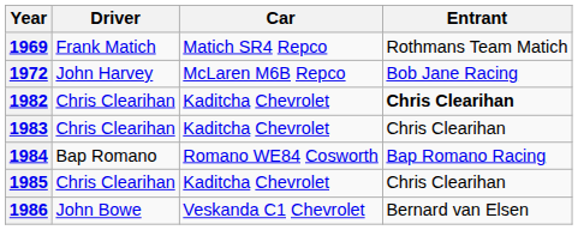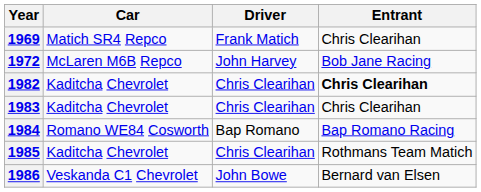 <table class="wikitable">
 <tr style="font-weight:bold">
 <th>Year</th>
+<th>Car</th>
 <th>Driver</th>
-<th>Car</th>
 <th>Entrant</th>
 </tr>
 <tr>
 <th><a href='#'>1969</a></th>
+<td><a href='#'>Matich SR4</a> <a href='#'>Repco</a></td>
 <td> <a href='#'>Frank Matich</a></td>
-<td><a href='#'>Matich SR4</a> <a href='#'>Repco</a></td>
-<td>Rothmans Team Matich</td>
+<td>Chris Clearihan</td>
 </tr>
 <tr>
 <th><a href='#'>1972</a></th>
+<td><a href='#'>McLaren M6B</a> <a href='#'>Repco</a></td>
 <td> <a href='#'>John Harvey</a></td>
-<td><a href='#'>McLaren M6B</a> <a href='#'>Repco</a></td>
 <td><a href='#'>Bob Jane Racing</a></td>
 </tr>
 <tr>
 <th><a href='#'>1982</a></th>
+<td><a href='#'>Kaditcha</a> <a href='#'>Chevrolet</a></td>
 <td> <a href='#'>Chris Clearihan</a></td>
-<td><a href='#'>Kaditcha</a> <a href='#'>Chevrolet</a></td>
 <td><strong>Chris Clearihan</strong></td>
 </tr>
 <tr>
 <th><a href='#'>1983</a></th>
+<td><a href='#'>Kaditcha</a> <a href='#'>Chevrolet</a></td>
 <td> <a href='#'>Chris Clearihan</a></td>
-<td><a href='#'>Kaditcha</a> <a href='#'>Chevrolet</a></td>
 <td>Chris Clearihan</td>
 </tr>
 <tr>
 <th><a href='#'>1984</a></th>
+<td><a href='#'>Romano WE84</a> <a href='#'>Cosworth</a></td>
 <td> Bap Romano</td>
-<td><a href='#'>Romano WE84</a> <a href='#'>Cosworth</a></td>
 <td><a href='#'>Bap Romano Racing</a></td>
 </tr>
 <tr>
 <th><a href='#'>1985</a></th>
+<td><a href='#'>Kaditcha</a> <a href='#'>Chevrolet</a></td>
 <td> <a href='#'>Chris Clearihan</a></td>
-<td><a href='#'>Kaditcha</a> <a href='#'>Chevrolet</a></td>
-<td>Chris Clearihan</td>
+<td>Rothmans Team Matich</td>
 </tr>
 <tr>
 <th><a href='#'>1986</a></th>
+<td><a href='#'>Veskanda C1</a> <a href='#'>Chevrolet</a></td>
 <td> <a href='#'>John Bowe</a></td>
-<td><a href='#'>Veskanda C1</a> <a href='#'>Chevrolet</a></td>
 <td>Bernard van Elsen</td>
 </tr>
 </table>
